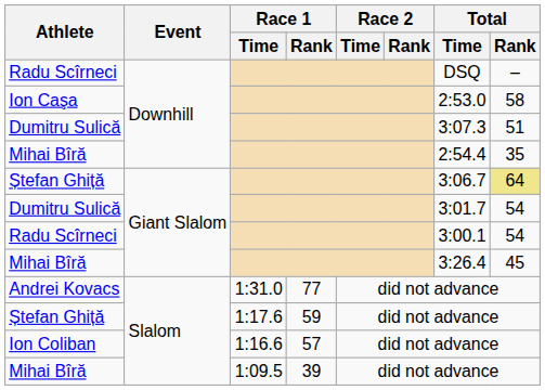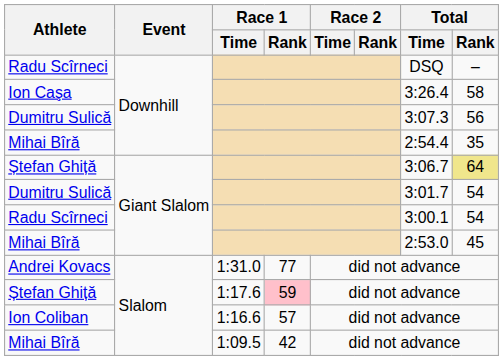 <table class="wikitable" style="font-size:90%">
 <tr>
 <th rowspan="2">Athlete</th>
 <th rowspan="2">Event</th>
 <th colspan="2">Race 1</th>
 <th colspan="2">Race 2</th>
 <th colspan="2">Total</th>
 </tr>
 <tr>
 <th>Time</th>
 <th>Rank</th>
 <th>Time</th>
 <th>Rank</th>
 <th>Time</th>
 <th>Rank</th>
 </tr>
 <tr>
 <td><a href='#'>Radu Scîrneci</a></td>
 <td rowspan="4">Downhill</td>
 <td colspan="4" bgcolor="wheat"></td>
 <td align="center">DSQ</td>
 <td align="center">–</td>
 </tr>
 <tr>
 <td><a href='#'>Ion Caşa</a></td>
 <td colspan="4" bgcolor="wheat"></td>
-<td align="center">2:53.0</td>
+<td align="center">3:26.4</td>
 <td align="center">58</td>
 </tr>
 <tr>
 <td><a href='#'>Dumitru Sulică</a></td>
 <td colspan="4" bgcolor="wheat"></td>
 <td align="center">3:07.3</td>
-<td align="center">51</td>
+<td align="center">56</td>
 </tr>
 <tr>
 <td><a href='#'>Mihai Bîră</a></td>
 <td colspan="4" bgcolor="wheat"></td>
 <td align="center">2:54.4</td>
 <td align="center">35</td>
 </tr>
 <tr>
 <td><a href='#'>Ștefan Ghiță</a></td>
 <td rowspan="4">Giant Slalom</td>
 <td colspan="4" bgcolor="wheat"></td>
 <td align="center">3:06.7</td>
 <td align="center" style="background: khaki;">64</td>
 </tr>
 <tr>
 <td><a href='#'>Dumitru Sulică</a></td>
 <td colspan="4" bgcolor="wheat"></td>
 <td align="center">3:01.7</td>
 <td align="center">54</td>
 </tr>
 <tr>
 <td><a href='#'>Radu Scîrneci</a></td>
 <td colspan="4" bgcolor="wheat"></td>
 <td align="center">3:00.1</td>
 <td align="center">54</td>
 </tr>
 <tr>
 <td><a href='#'>Mihai Bîră</a></td>
 <td colspan="4" bgcolor="wheat"></td>
-<td align="center">3:26.4</td>
+<td align="center">2:53.0</td>
 <td align="center">45</td>
 </tr>
 <tr>
 <td><a href='#'>Andrei Kovacs</a></td>
 <td rowspan="4">Slalom</td>
 <td align="center">1:31.0</td>
 <td align="center">77</td>
 <td colspan="4" align="center">did not advance</td>
 </tr>
 <tr>
 <td><a href='#'>Ștefan Ghiță</a></td>
 <td align="center">1:17.6</td>
-<td align="center">59</td>
+<td align="center" style="background: pink;">59</td>
 <td colspan="4" align="center">did not advance</td>
 </tr>
 <tr>
 <td><a href='#'>Ion Coliban</a></td>
 <td align="center">1:16.6</td>
 <td align="center">57</td>
 <td colspan="4" align="center">did not advance</td>
 </tr>
 <tr>
 <td><a href='#'>Mihai Bîră</a></td>
 <td align="center">1:09.5</td>
-<td align="center">39</td>
+<td align="center">42</td>
 <td colspan="4" align="center">did not advance</td>
 </tr>
 </table>
